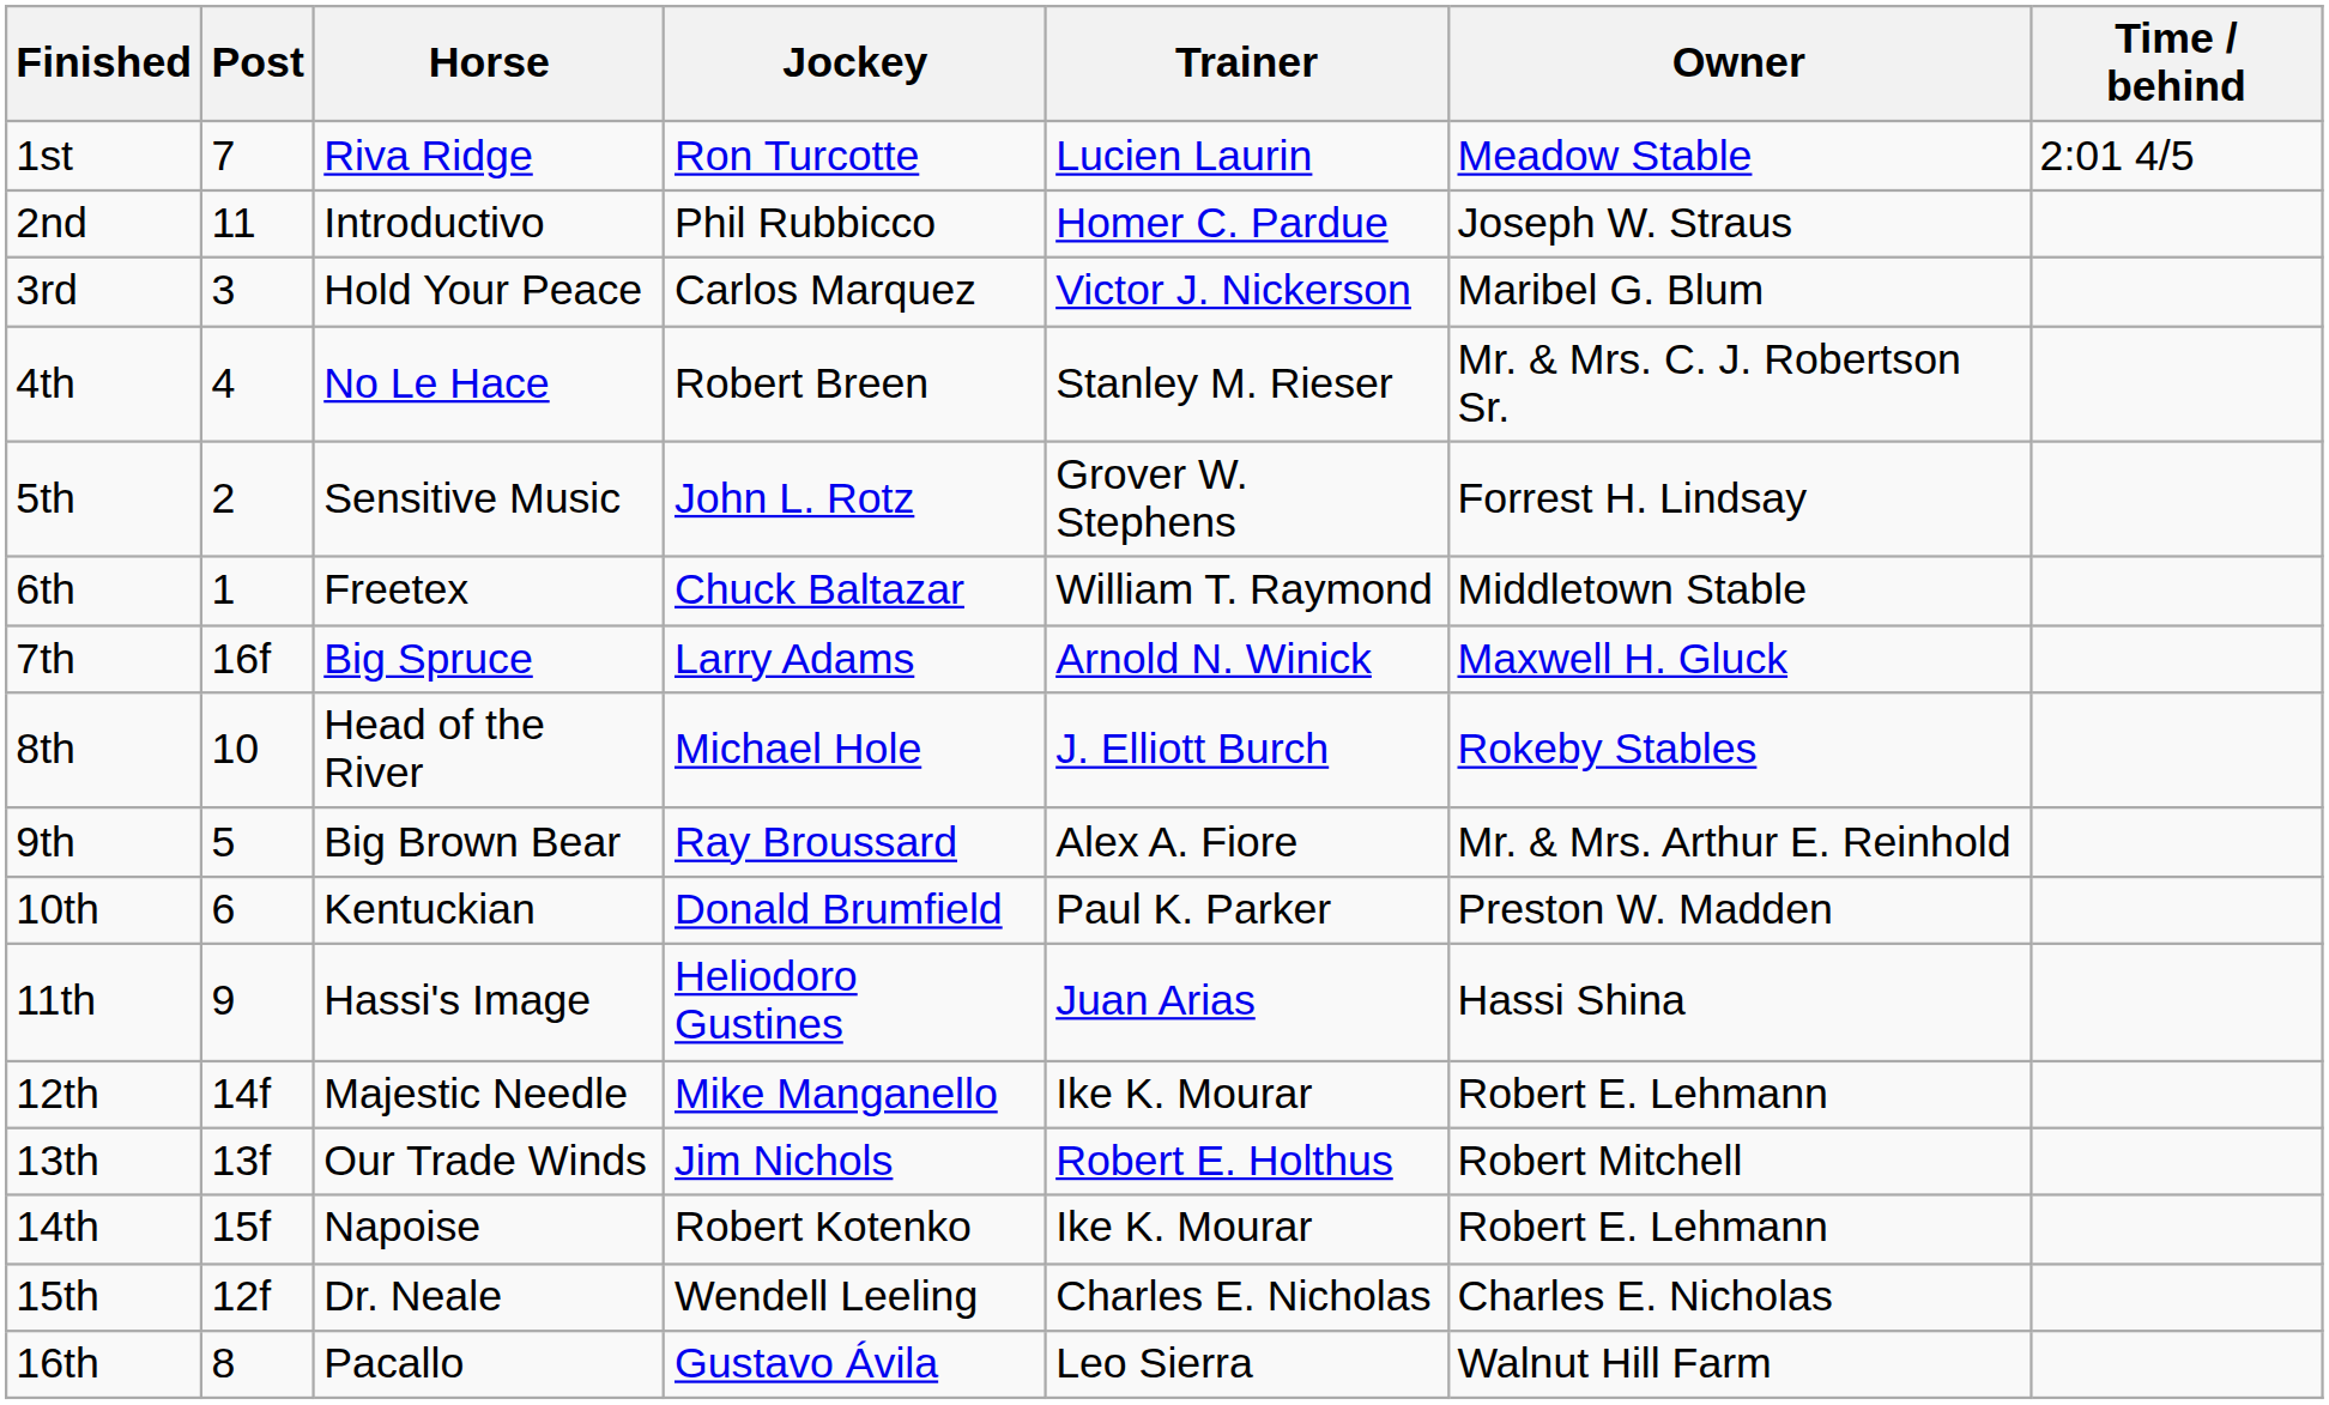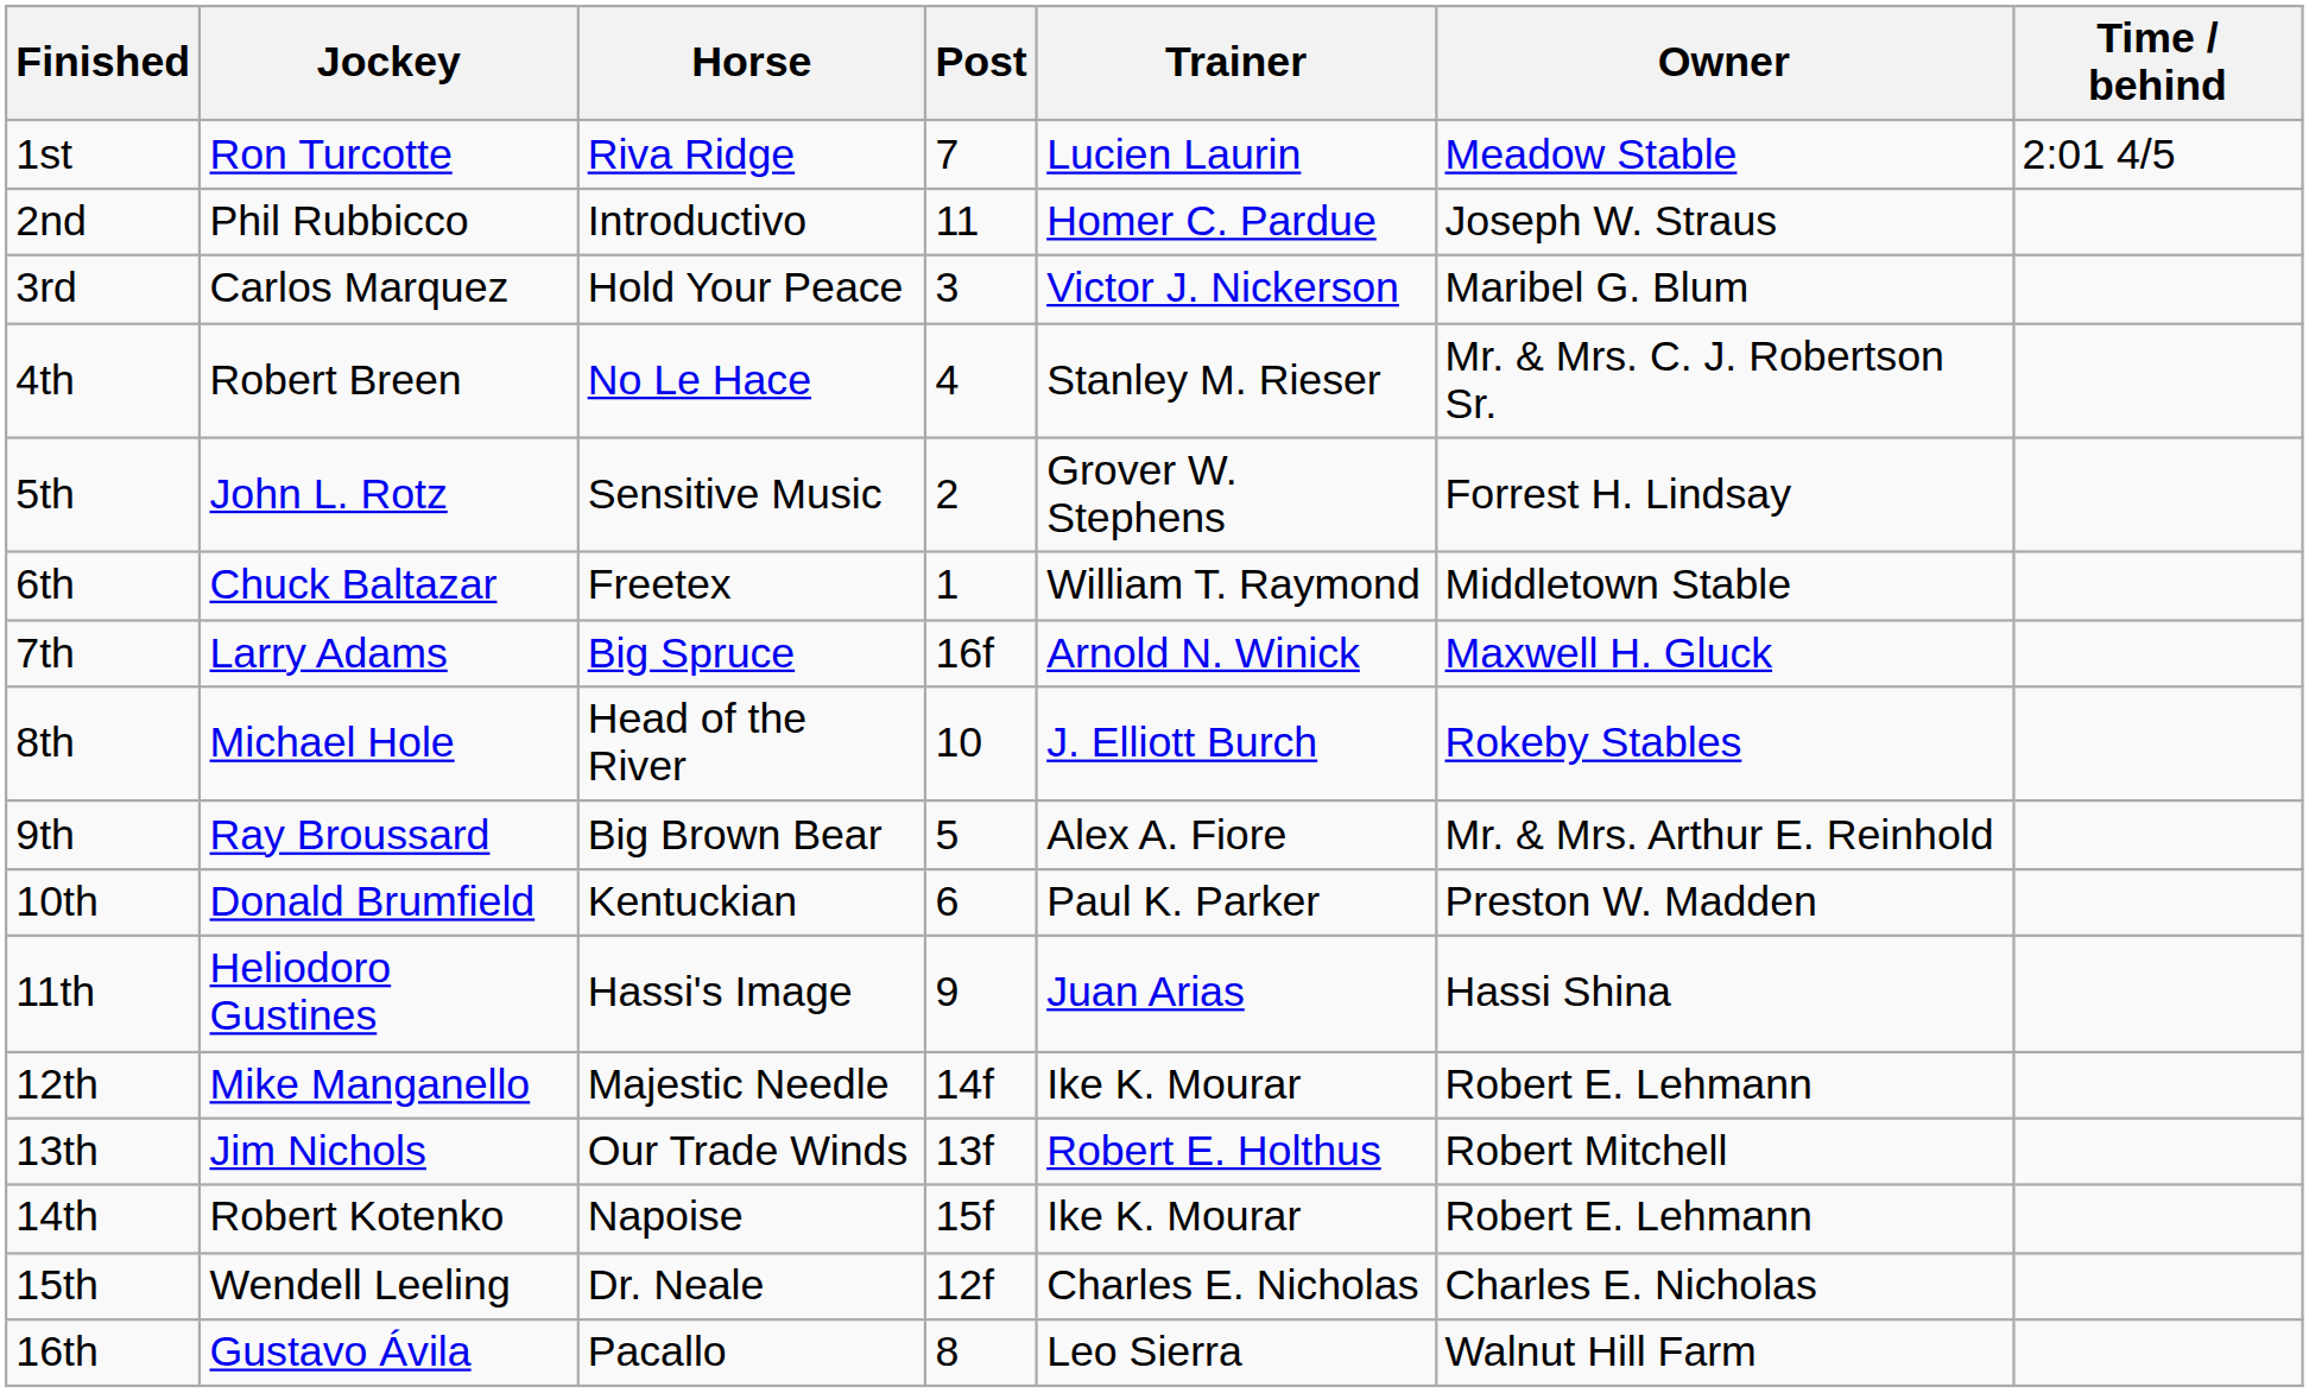 <table class="wikitable">
 <tr>
 <th>Finished</th>
+<th>Jockey</th>
+<th>Horse</th>
 <th>Post</th>
-<th>Horse</th>
-<th>Jockey</th>
 <th>Trainer</th>
 <th>Owner</th>
 <th>Time / behind</th>
 </tr>
 <tr>
 <td>1st</td>
+<td><a href='#'>Ron Turcotte</a></td>
+<td><a href='#'>Riva Ridge</a></td>
 <td>7</td>
-<td><a href='#'>Riva Ridge</a></td>
-<td><a href='#'>Ron Turcotte</a></td>
 <td><a href='#'>Lucien Laurin</a></td>
 <td><a href='#'>Meadow Stable</a></td>
 <td>2:01 4/5</td>
 </tr>
 <tr>
 <td>2nd</td>
+<td>Phil Rubbicco</td>
+<td>Introductivo</td>
 <td>11</td>
-<td>Introductivo</td>
-<td>Phil Rubbicco</td>
 <td><a href='#'>Homer C. Pardue</a></td>
 <td>Joseph W. Straus</td>
 <td></td>
 </tr>
 <tr>
 <td>3rd</td>
+<td>Carlos Marquez</td>
+<td>Hold Your Peace</td>
 <td>3</td>
-<td>Hold Your Peace</td>
-<td>Carlos Marquez</td>
 <td><a href='#'>Victor J. Nickerson</a></td>
 <td>Maribel G. Blum</td>
 <td></td>
 </tr>
 <tr>
 <td>4th</td>
+<td>Robert Breen</td>
+<td><a href='#'>No Le Hace</a></td>
 <td>4</td>
-<td><a href='#'>No Le Hace</a></td>
-<td>Robert Breen</td>
 <td>Stanley M. Rieser</td>
 <td>Mr. & Mrs. C. J. Robertson Sr.</td>
 <td></td>
 </tr>
 <tr>
 <td>5th</td>
+<td><a href='#'>John L. Rotz</a></td>
+<td>Sensitive Music</td>
 <td>2</td>
-<td>Sensitive Music</td>
-<td><a href='#'>John L. Rotz</a></td>
 <td>Grover W. Stephens</td>
 <td>Forrest H. Lindsay</td>
 <td></td>
 </tr>
 <tr>
 <td>6th</td>
+<td><a href='#'>Chuck Baltazar</a></td>
+<td>Freetex</td>
 <td>1</td>
-<td>Freetex</td>
-<td><a href='#'>Chuck Baltazar</a></td>
 <td>William T. Raymond</td>
 <td>Middletown Stable</td>
 <td></td>
 </tr>
 <tr>
 <td>7th</td>
+<td><a href='#'>Larry Adams</a></td>
+<td><a href='#'>Big Spruce</a></td>
 <td>16f</td>
-<td><a href='#'>Big Spruce</a></td>
-<td><a href='#'>Larry Adams</a></td>
 <td><a href='#'>Arnold N. Winick</a></td>
 <td><a href='#'>Maxwell H. Gluck</a></td>
 <td></td>
 </tr>
 <tr>
 <td>8th</td>
+<td><a href='#'>Michael Hole</a></td>
+<td>Head of the River</td>
 <td>10</td>
-<td>Head of the River</td>
-<td><a href='#'>Michael Hole</a></td>
 <td><a href='#'>J. Elliott Burch</a></td>
 <td><a href='#'>Rokeby Stables</a></td>
 <td></td>
 </tr>
 <tr>
 <td>9th</td>
+<td><a href='#'>Ray Broussard</a></td>
+<td>Big Brown Bear</td>
 <td>5</td>
-<td>Big Brown Bear</td>
-<td><a href='#'>Ray Broussard</a></td>
 <td>Alex A. Fiore</td>
 <td>Mr. & Mrs. Arthur E. Reinhold</td>
 <td></td>
 </tr>
 <tr>
 <td>10th</td>
+<td><a href='#'>Donald Brumfield</a></td>
+<td>Kentuckian</td>
 <td>6</td>
-<td>Kentuckian</td>
-<td><a href='#'>Donald Brumfield</a></td>
 <td>Paul K. Parker</td>
 <td>Preston W. Madden</td>
 <td></td>
 </tr>
 <tr>
 <td>11th</td>
+<td><a href='#'>Heliodoro Gustines</a></td>
+<td>Hassi's Image</td>
 <td>9</td>
-<td>Hassi's Image</td>
-<td><a href='#'>Heliodoro Gustines</a></td>
 <td><a href='#'>Juan Arias</a></td>
 <td>Hassi Shina</td>
 <td></td>
 </tr>
 <tr>
 <td>12th</td>
+<td><a href='#'>Mike Manganello</a></td>
+<td>Majestic Needle</td>
 <td>14f</td>
-<td>Majestic Needle</td>
-<td><a href='#'>Mike Manganello</a></td>
 <td>Ike K. Mourar</td>
 <td>Robert E. Lehmann</td>
 <td></td>
 </tr>
 <tr>
 <td>13th</td>
+<td><a href='#'>Jim Nichols</a></td>
+<td>Our Trade Winds</td>
 <td>13f</td>
-<td>Our Trade Winds</td>
-<td><a href='#'>Jim Nichols</a></td>
 <td><a href='#'>Robert E. Holthus</a></td>
 <td>Robert Mitchell</td>
 <td></td>
 </tr>
 <tr>
 <td>14th</td>
+<td>Robert Kotenko</td>
+<td>Napoise</td>
 <td>15f</td>
-<td>Napoise</td>
-<td>Robert Kotenko</td>
 <td>Ike K. Mourar</td>
 <td>Robert E. Lehmann</td>
 <td></td>
 </tr>
 <tr>
 <td>15th</td>
+<td>Wendell Leeling</td>
+<td>Dr. Neale</td>
 <td>12f</td>
-<td>Dr. Neale</td>
-<td>Wendell Leeling</td>
 <td>Charles E. Nicholas</td>
 <td>Charles E. Nicholas</td>
 <td></td>
 </tr>
 <tr>
 <td>16th</td>
+<td><a href='#'>Gustavo Ávila</a></td>
+<td>Pacallo</td>
 <td>8</td>
-<td>Pacallo</td>
-<td><a href='#'>Gustavo Ávila</a></td>
 <td>Leo Sierra</td>
 <td>Walnut Hill Farm</td>
 <td></td>
 </tr>
 </table>
